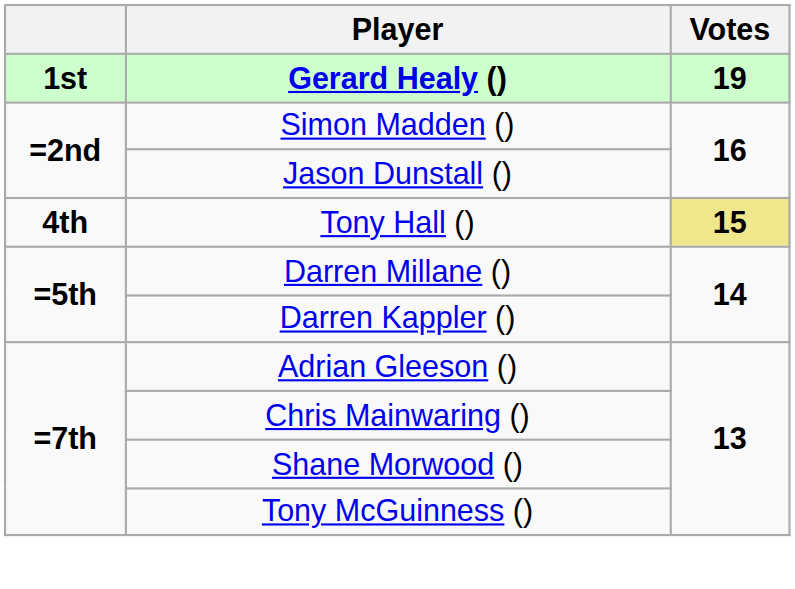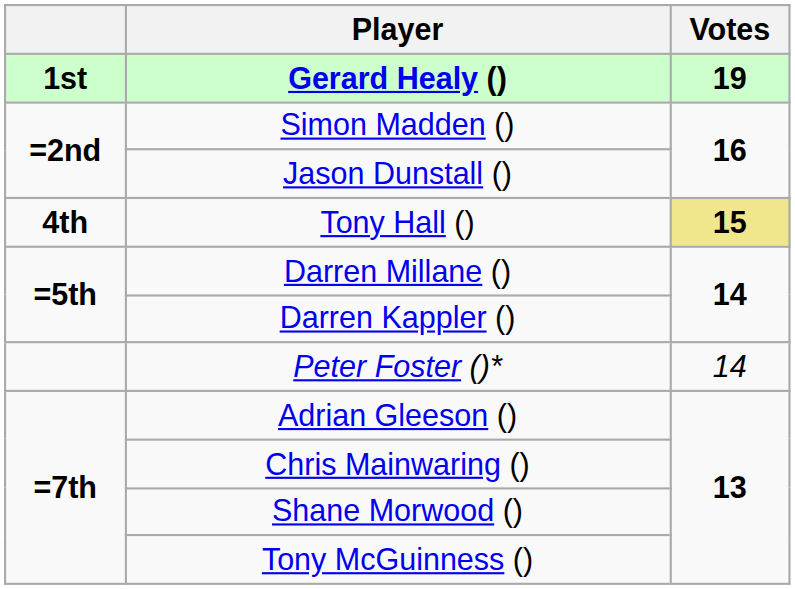 <table class="wikitable" style="text-align: center; font-size: 90%;">
 <tr>
 <th style="width:50px;"></th>
 <th style="width:250px;">Player</th>
 <th style="width:50px;">Votes</th>
 </tr>
 <tr style="background:#cfc;">
 <td><strong>1st</strong></td>
 <td><strong><a href='#'>Gerard Healy</a> ()</strong></td>
 <td><strong>19</strong></td>
 </tr>
 <tr>
 <td rowspan=2><strong>=2nd</strong></td>
 <td><a href='#'>Simon Madden</a> ()</td>
 <td rowspan=2><strong>16</strong></td>
 </tr>
 <tr>
 <td><a href='#'>Jason Dunstall</a> ()</td>
 </tr>
 <tr>
 <td><strong>4th</strong></td>
 <td><a href='#'>Tony Hall</a> ()</td>
 <td style="background: khaki;"><strong>15</strong></td>
 </tr>
 <tr>
 <td rowspan=2><strong>=5th</strong></td>
 <td><a href='#'>Darren Millane</a> ()</td>
 <td rowspan=2><strong>14</strong></td>
 </tr>
 <tr>
 <td><a href='#'>Darren Kappler</a> ()</td>
 </tr>
 <tr>
+<td></td>
+<td><em><a href='#'>Peter Foster</a> ()*</em></td>
+<td><em>14</em></td>
+</tr>
+<tr>
 <td rowspan=4><strong>=7th</strong></td>
 <td><a href='#'>Adrian Gleeson</a> ()</td>
 <td rowspan=4><strong>13</strong></td>
 </tr>
 <tr>
 <td><a href='#'>Chris Mainwaring</a> ()</td>
 </tr>
 <tr>
 <td><a href='#'>Shane Morwood</a> ()</td>
 </tr>
 <tr>
 <td><a href='#'>Tony McGuinness</a> ()</td>
 </tr>
 </table>
